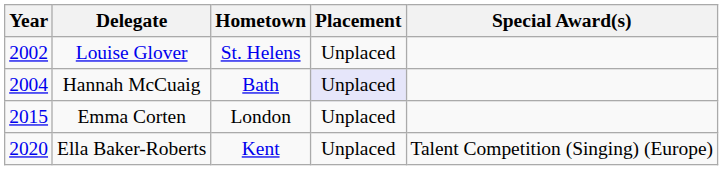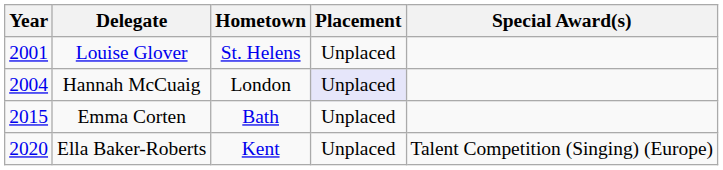 <table class="wikitable " style="font-size: 95%; text-align:center;">
 <tr>
 <th>Year</th>
 <th>Delegate</th>
 <th>Hometown</th>
 <th>Placement</th>
 <th>Special Award(s)</th>
 </tr>
 <tr>
-<td><a href='#'>2002</a></td>
+<td><a href='#'>2001</a></td>
 <td><a href='#'>Louise Glover</a></td>
 <td><a href='#'>St. Helens</a></td>
 <td>Unplaced</td>
 <td></td>
 </tr>
 <tr>
 <td><a href='#'>2004</a></td>
 <td>Hannah McCuaig</td>
-<td><a href='#'>Bath</a></td>
+<td>London</td>
 <td style="background: lavender;">Unplaced</td>
 <td></td>
 </tr>
 <tr>
 <td><a href='#'>2015</a></td>
 <td>Emma Corten</td>
-<td>London</td>
+<td><a href='#'>Bath</a></td>
 <td>Unplaced</td>
 <td></td>
 </tr>
 <tr>
 <td><a href='#'>2020</a></td>
 <td>Ella Baker-Roberts</td>
 <td><a href='#'>Kent</a></td>
 <td>Unplaced</td>
 <td> Talent Competition (Singing) (Europe)</td>
 </tr>
 </table>
